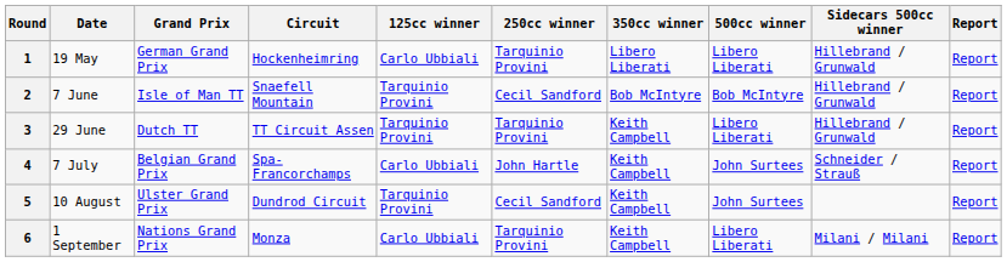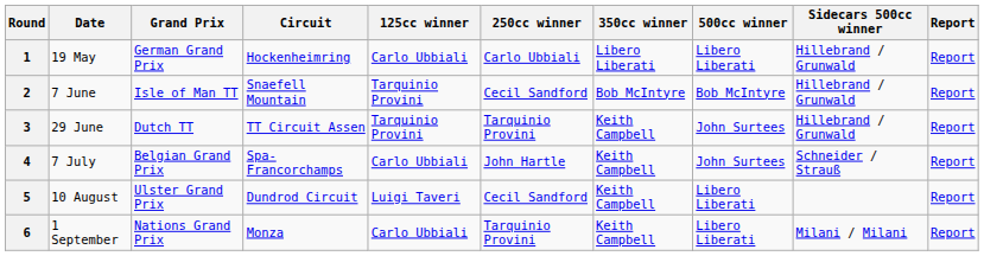 <table class="wikitable" style="font-size: 85%">
 <tr>
 <th>Round</th>
 <th>Date</th>
 <th>Grand Prix</th>
 <th>Circuit</th>
 <th>125cc winner</th>
 <th>250cc winner</th>
 <th>350cc winner</th>
 <th>500cc winner</th>
 <th>Sidecars 500cc winner</th>
 <th>Report</th>
 </tr>
 <tr>
 <th>1</th>
 <td>19 May</td>
 <td> <a href='#'>German Grand Prix</a></td>
 <td><a href='#'>Hockenheimring</a></td>
 <td> <a href='#'>Carlo Ubbiali</a></td>
-<td> <a href='#'>Tarquinio Provini</a></td>
+<td> <a href='#'>Carlo Ubbiali</a></td>
 <td> <a href='#'>Libero Liberati</a></td>
 <td> <a href='#'>Libero Liberati</a></td>
 <td> <a href='#'>Hillebrand</a> / <a href='#'>Grunwald</a></td>
 <td><a href='#'>Report</a></td>
 </tr>
 <tr>
 <th>2</th>
 <td>7 June</td>
 <td> <a href='#'>Isle of Man TT</a></td>
 <td><a href='#'>Snaefell Mountain</a></td>
 <td> <a href='#'>Tarquinio Provini</a></td>
 <td> <a href='#'>Cecil Sandford</a></td>
 <td> <a href='#'>Bob McIntyre</a></td>
 <td> <a href='#'>Bob McIntyre</a></td>
 <td> <a href='#'>Hillebrand</a> / <a href='#'>Grunwald</a></td>
 <td><a href='#'>Report</a></td>
 </tr>
 <tr>
 <th>3</th>
 <td>29 June</td>
 <td> <a href='#'>Dutch TT</a></td>
 <td><a href='#'>TT Circuit Assen</a></td>
 <td> <a href='#'>Tarquinio Provini</a></td>
 <td> <a href='#'>Tarquinio Provini</a></td>
 <td> <a href='#'>Keith Campbell</a></td>
-<td> <a href='#'>Libero Liberati</a></td>
+<td> <a href='#'>John Surtees</a></td>
 <td> <a href='#'>Hillebrand</a> / <a href='#'>Grunwald</a></td>
 <td><a href='#'>Report</a></td>
 </tr>
 <tr>
 <th>4</th>
 <td>7 July</td>
 <td> <a href='#'>Belgian Grand Prix</a></td>
 <td><a href='#'>Spa-Francorchamps</a></td>
 <td> <a href='#'>Carlo Ubbiali</a></td>
 <td> <a href='#'>John Hartle</a></td>
 <td> <a href='#'>Keith Campbell</a></td>
 <td> <a href='#'>John Surtees</a></td>
 <td> <a href='#'>Schneider</a> / <a href='#'>Strauß</a></td>
 <td><a href='#'>Report</a></td>
 </tr>
 <tr>
 <th>5</th>
 <td>10 August</td>
 <td> <a href='#'>Ulster Grand Prix</a></td>
 <td><a href='#'>Dundrod Circuit</a></td>
-<td> <a href='#'>Tarquinio Provini</a></td>
+<td> <a href='#'>Luigi Taveri</a></td>
 <td> <a href='#'>Cecil Sandford</a></td>
 <td> <a href='#'>Keith Campbell</a></td>
-<td> <a href='#'>John Surtees</a></td>
+<td> <a href='#'>Libero Liberati</a></td>
 <td></td>
 <td><a href='#'>Report</a></td>
 </tr>
 <tr>
 <th>6</th>
 <td>1 September</td>
 <td> <a href='#'>Nations Grand Prix</a></td>
 <td><a href='#'>Monza</a></td>
 <td> <a href='#'>Carlo Ubbiali</a></td>
 <td> <a href='#'>Tarquinio Provini</a></td>
 <td> <a href='#'>Keith Campbell</a></td>
 <td> <a href='#'>Libero Liberati</a></td>
 <td> <a href='#'>Milani</a> / <a href='#'>Milani</a></td>
 <td><a href='#'>Report</a></td>
 </tr>
 </table>
